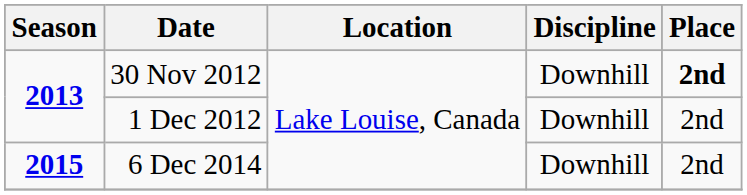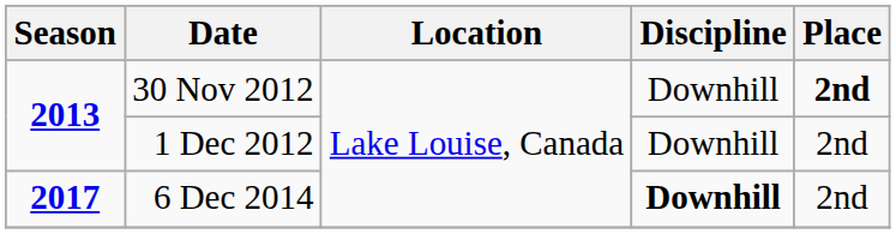 <table class="wikitable">
 <tr>
 <th>Season</th>
 <th>Date</th>
 <th>Location</th>
 <th>Discipline</th>
 <th>Place</th>
 </tr>
 <tr>
 <td rowspan=2 align=center><strong><a href='#'>2013</a></strong></td>
 <td align=right>30 Nov 2012</td>
 <td rowspan=3> <a href='#'>Lake Louise</a>, Canada</td>
 <td align=center>Downhill</td>
 <td align=center><strong>2nd</strong></td>
 </tr>
 <tr>
 <td align=right>1 Dec 2012</td>
 <td align=center>Downhill</td>
 <td align=center>2nd</td>
 </tr>
 <tr>
-<td align=center><strong><a href='#'>2015</a></strong></td>
+<td align=center><strong><a href='#'>2017</a></strong></td>
 <td align=right>6 Dec 2014</td>
-<td align=center>Downhill</td>
+<td align=center><strong>Downhill</strong></td>
 <td align=center>2nd</td>
 </tr>
 <tr>
 </tr>
 </table>
